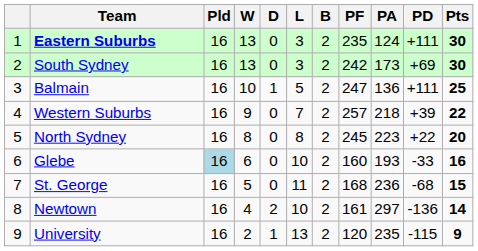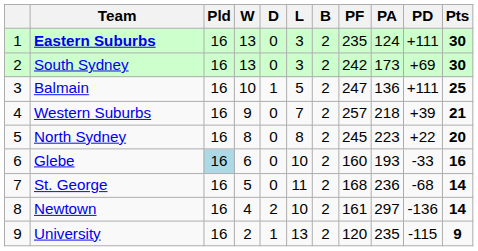 <table class="wikitable" style="text-align:center;">
 <tr>
 <th style="width:20px;" abbr="Position"></th>
 <th width=175>Team</th>
 <th style="width:20px;" abbr="Played">Pld</th>
 <th style="width:20px;" abbr="Won">W</th>
 <th style="width:20px;" abbr="Drawn">D</th>
 <th style="width:20px;" abbr="Lost">L</th>
 <th style="width:20px;" abbr="Bye">B</th>
 <th style="width:20px;" abbr="Points for">PF</th>
 <th style="width:20px;" abbr="Points against">PA</th>
 <th style="width:20px;" abbr="Points difference">PD</th>
 <th style="width:20px;" abbr="Points">Pts</th>
 </tr>
 <tr style="background:#cfc;">
 <td>1</td>
 <td style="text-align:left;"> <strong><a href='#'>Eastern Suburbs</a></strong></td>
 <td>16</td>
 <td>13</td>
 <td>0</td>
 <td>3</td>
 <td>2</td>
 <td>235</td>
 <td>124</td>
 <td>+111</td>
 <td><strong>30</strong></td>
 </tr>
 <tr style="background:#cfc;">
 <td>2</td>
 <td style="text-align:left;"> <a href='#'>South Sydney</a></td>
 <td>16</td>
 <td>13</td>
 <td>0</td>
 <td>3</td>
 <td>2</td>
 <td>242</td>
 <td>173</td>
 <td>+69</td>
 <td><strong>30</strong></td>
 </tr>
 <tr>
 <td>3</td>
 <td style="text-align:left;"> <a href='#'>Balmain</a></td>
 <td>16</td>
 <td>10</td>
 <td>1</td>
 <td>5</td>
 <td>2</td>
 <td>247</td>
 <td>136</td>
 <td>+111</td>
 <td><strong>25</strong></td>
 </tr>
 <tr>
 <td>4</td>
 <td style="text-align:left;"> <a href='#'>Western Suburbs</a></td>
 <td>16</td>
 <td>9</td>
 <td>0</td>
 <td>7</td>
 <td>2</td>
 <td>257</td>
 <td>218</td>
 <td>+39</td>
-<td><strong>22</strong></td>
+<td><strong>21</strong></td>
 </tr>
 <tr>
 <td>5</td>
 <td style="text-align:left;"> <a href='#'>North Sydney</a></td>
 <td>16</td>
 <td>8</td>
 <td>0</td>
 <td>8</td>
 <td>2</td>
 <td>245</td>
 <td>223</td>
 <td>+22</td>
 <td><strong>20</strong></td>
 </tr>
 <tr>
 <td>6</td>
 <td style="text-align:left;"> <a href='#'>Glebe</a></td>
 <td style="background: lightblue;">16</td>
 <td>6</td>
 <td>0</td>
 <td>10</td>
 <td>2</td>
 <td>160</td>
 <td>193</td>
 <td>-33</td>
 <td><strong>16</strong></td>
 </tr>
 <tr>
 <td>7</td>
 <td style="text-align:left;"> <a href='#'>St. George</a></td>
 <td>16</td>
 <td>5</td>
 <td>0</td>
 <td>11</td>
 <td>2</td>
 <td>168</td>
 <td>236</td>
 <td>-68</td>
-<td><strong>15</strong></td>
+<td><strong>14</strong></td>
 </tr>
 <tr>
 <td>8</td>
 <td style="text-align:left;"> <a href='#'>Newtown</a></td>
 <td>16</td>
 <td>4</td>
 <td>2</td>
 <td>10</td>
 <td>2</td>
 <td>161</td>
 <td>297</td>
 <td>-136</td>
 <td><strong>14</strong></td>
 </tr>
 <tr>
 <td>9</td>
 <td style="text-align:left;"> <a href='#'>University</a></td>
 <td>16</td>
 <td>2</td>
 <td>1</td>
 <td>13</td>
 <td>2</td>
 <td>120</td>
 <td>235</td>
 <td>-115</td>
 <td><strong>9</strong></td>
 </tr>
 </table>
